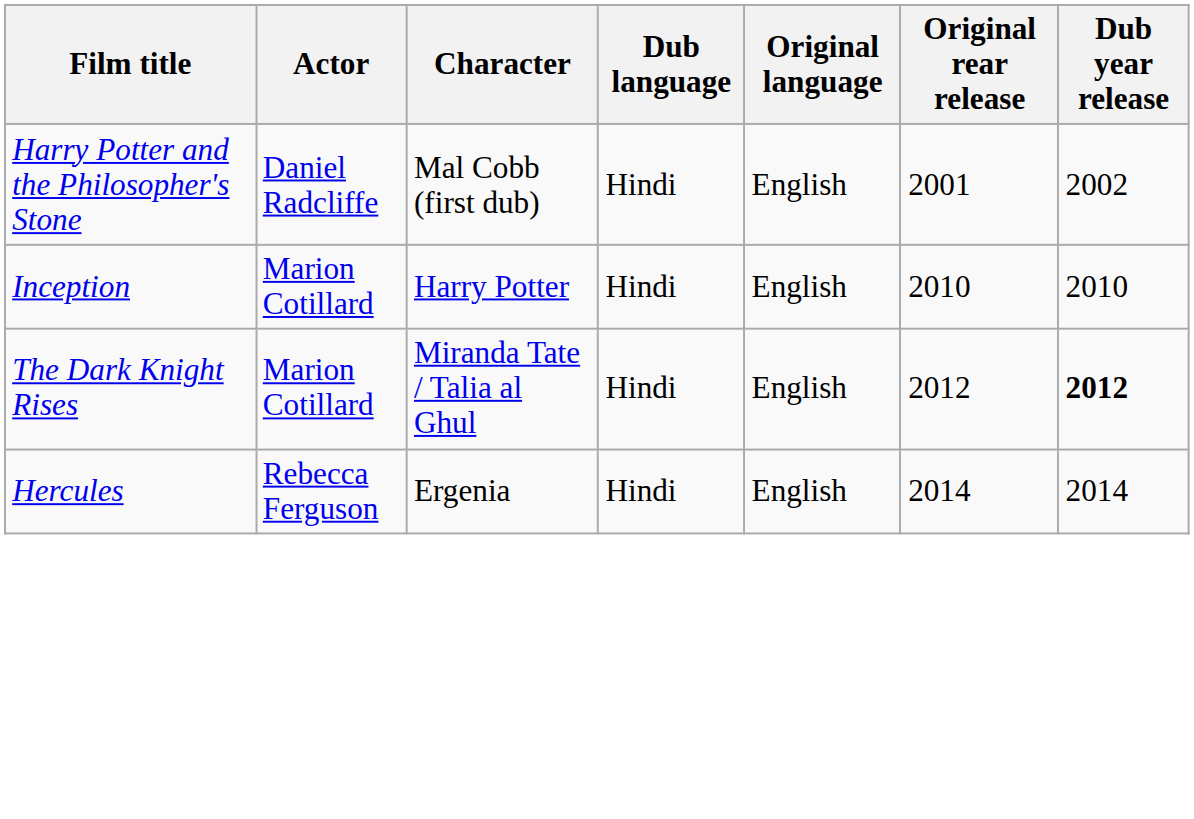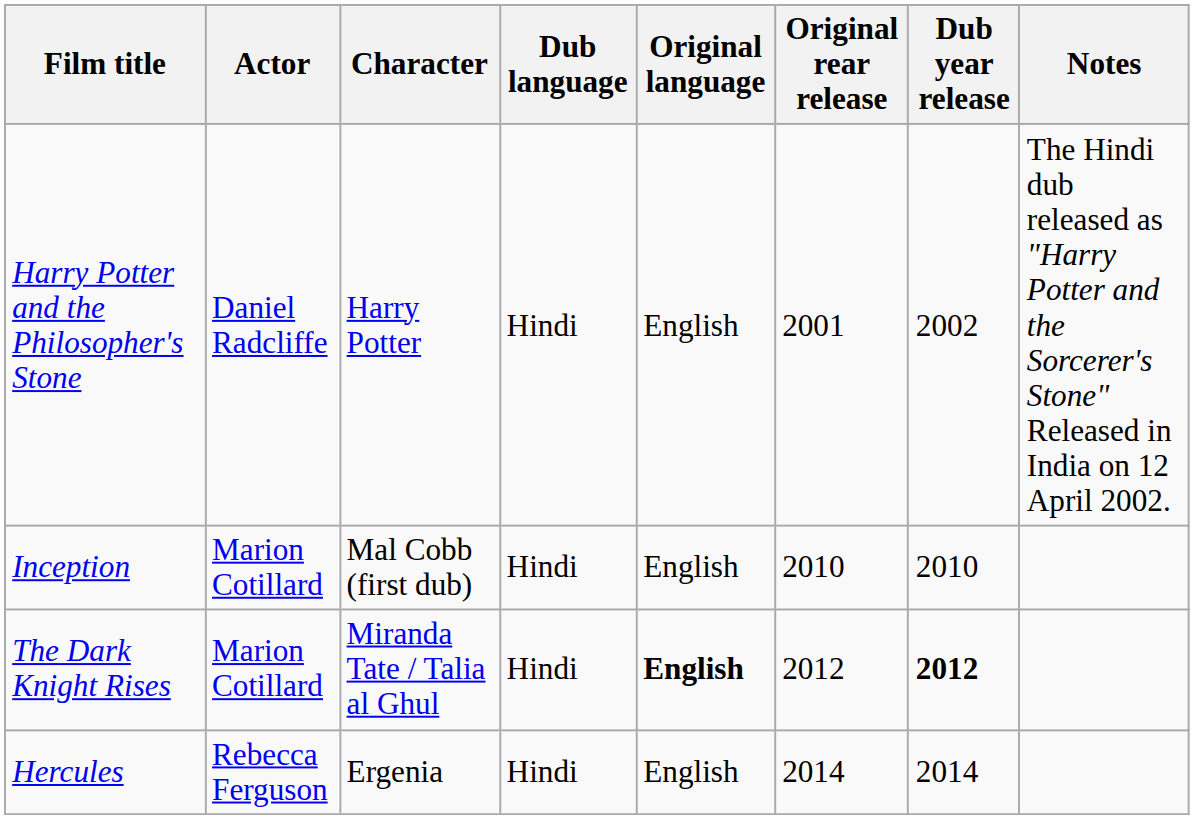 <table class="wikitable">
 <tr>
 <th>Film title</th>
 <th>Actor</th>
 <th>Character</th>
 <th>Dub language</th>
 <th>Original language</th>
 <th>Original rear release</th>
 <th>Dub year release</th>
+<th>Notes</th>
 </tr>
 <tr>
 <td><em><a href='#'>Harry Potter and the Philosopher's Stone</a></em></td>
 <td><a href='#'>Daniel Radcliffe</a></td>
-<td>Mal Cobb <br> (first dub)</td>
+<td><a href='#'>Harry Potter</a></td>
 <td>Hindi</td>
 <td>English</td>
 <td>2001</td>
 <td>2002</td>
+<td>The Hindi dub released as <em>"Harry Potter and the Sorcerer's Stone"</em> <br>Released in India on 12 April 2002.</td>
 </tr>
 <tr>
 <td><em><a href='#'>Inception</a></em></td>
 <td><a href='#'>Marion Cotillard</a></td>
-<td><a href='#'>Harry Potter</a></td>
+<td>Mal Cobb <br> (first dub)</td>
 <td>Hindi</td>
 <td>English</td>
 <td>2010</td>
 <td>2010</td>
+<td></td>
 </tr>
 <tr>
 <td><em><a href='#'>The Dark Knight Rises</a></em></td>
 <td><a href='#'>Marion Cotillard</a></td>
 <td><a href='#'>Miranda Tate / Talia al Ghul</a></td>
 <td>Hindi</td>
-<td>English</td>
+<td><strong>English</strong></td>
 <td>2012</td>
 <td><strong>2012</strong></td>
+<td></td>
 </tr>
 <tr>
 <td><em><a href='#'>Hercules</a> </em></td>
 <td><a href='#'>Rebecca Ferguson</a></td>
 <td>Ergenia</td>
 <td>Hindi</td>
 <td>English</td>
 <td>2014</td>
 <td>2014</td>
+<td></td>
 </tr>
 </table>
